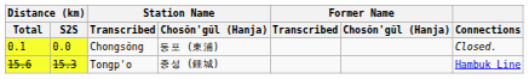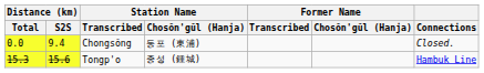 <table class="wikitable" style="font-size:90%;">
 <tr>
 <th colspan="2">Distance (km)</th>
 <th colspan="2">Station Name</th>
 <th colspan="2">Former Name</th>
 <th></th>
 </tr>
 <tr>
 <th>Total</th>
 <th>S2S</th>
 <th>Transcribed</th>
 <th>Chosŏn'gŭl (Hanja)</th>
 <th>Transcribed</th>
 <th>Chosŏn'gŭl (Hanja)</th>
 <th>Connections</th>
 </tr>
 <tr>
-<td bgcolor=#F7FE2E>0.1</td>
 <td bgcolor=#F7FE2E>0.0</td>
+<td bgcolor=#F7FE2E>9.4</td>
 <td>Chongsŏng</td>
 <td>동포 (東浦)</td>
 <td></td>
 <td></td>
 <td><em>Closed.</em></td>
 </tr>
 <tr>
+<td bgcolor=#F7FE2E><del>15.3</del></td>
 <td bgcolor=#F7FE2E><del>15.6</del></td>
-<td bgcolor=#F7FE2E><del>15.3</del></td>
 <td>Tongp'o</td>
 <td>종성 (鍾城)</td>
 <td></td>
 <td></td>
 <td><a href='#'>Hambuk Line</a></td>
 </tr>
 </table>
